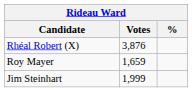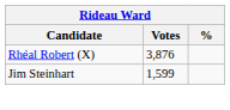 <table class="wikitable">
 <tr>
 <th colspan="3"><a href='#'>Rideau Ward</a></th>
 </tr>
 <tr>
 <th style="width: 170px">Candidate</th>
 <th style="width: 50px">Votes</th>
 <th style="width: 40px">%</th>
 </tr>
 <tr>
 <td><a href='#'>Rhéal Robert</a> (X)</td>
 <td>3,876</td>
 <td></td>
 </tr>
 <tr>
-<td>Roy Mayer</td>
-<td>1,659</td>
-<td></td>
-</tr>
-<tr>
 <td>Jim Steinhart</td>
-<td>1,999</td>
+<td>1,599</td>
 <td></td>
 </tr>
 </table>
